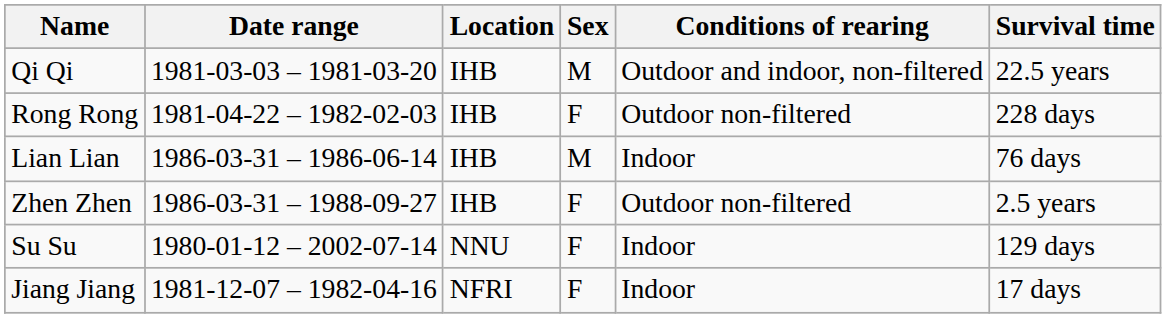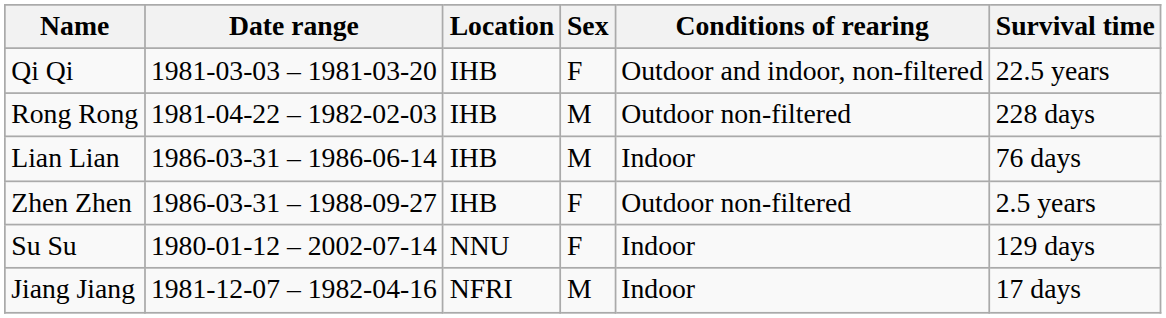 <table class="wikitable">
 <tr>
 <th>Name</th>
 <th>Date range</th>
 <th>Location</th>
 <th>Sex</th>
 <th>Conditions of rearing</th>
 <th>Survival time</th>
 </tr>
 <tr>
 <td>Qi Qi</td>
 <td>1981-03-03 – 1981-03-20</td>
 <td>IHB</td>
-<td>M</td>
+<td>F</td>
 <td>Outdoor and indoor, non-filtered</td>
 <td>22.5 years</td>
 </tr>
 <tr>
 <td>Rong Rong</td>
 <td>1981-04-22 – 1982-02-03</td>
 <td>IHB</td>
-<td>F</td>
+<td>M</td>
 <td>Outdoor non-filtered</td>
 <td>228 days</td>
 </tr>
 <tr>
 <td>Lian Lian</td>
 <td>1986-03-31 – 1986-06-14</td>
 <td>IHB</td>
 <td>M</td>
 <td>Indoor</td>
 <td>76 days</td>
 </tr>
 <tr>
 <td>Zhen Zhen</td>
 <td>1986-03-31 – 1988-09-27</td>
 <td>IHB</td>
 <td>F</td>
 <td>Outdoor non-filtered</td>
 <td>2.5 years</td>
 </tr>
 <tr>
 <td>Su Su</td>
 <td>1980-01-12 – 2002-07-14</td>
 <td>NNU</td>
 <td>F</td>
 <td>Indoor</td>
 <td>129 days</td>
 </tr>
 <tr>
 <td>Jiang Jiang</td>
 <td>1981-12-07 – 1982-04-16</td>
 <td>NFRI</td>
-<td>F</td>
+<td>M</td>
 <td>Indoor</td>
 <td>17 days</td>
 </tr>
 </table>
